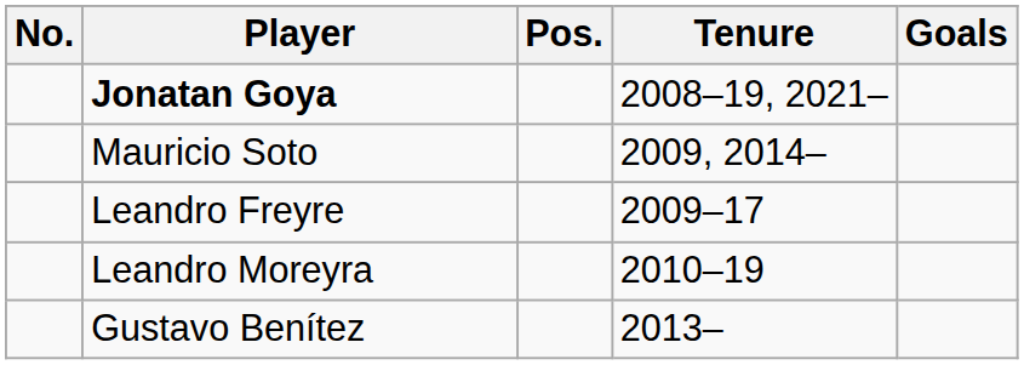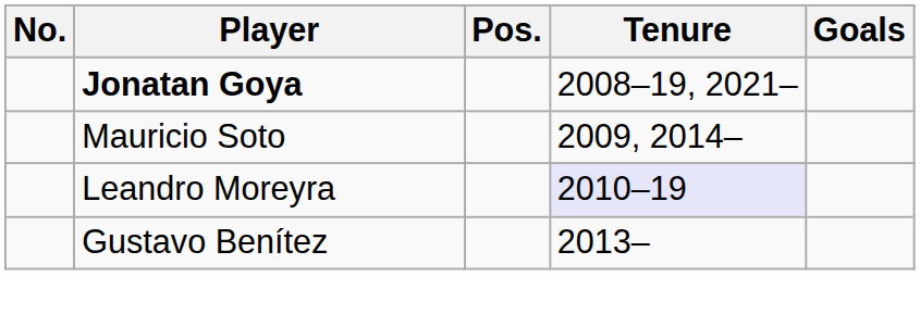 <table class="wikitable sortable" style="text-align:">
 <tr>
 <th style="width:;">No.</th>
 <th style="width:180px;">Player</th>
 <th style="width:px;">Pos.</th>
 <th style="width:px">Tenure</th>
 <th style="width:px;">Goals</th>
 </tr>
 <tr>
 <td></td>
 <td> <strong>Jonatan Goya</strong></td>
 <td></td>
 <td>2008–19, 2021–</td>
 <td></td>
 </tr>
 <tr>
 <td></td>
 <td> Mauricio Soto</td>
 <td></td>
 <td>2009, 2014–</td>
 <td></td>
 </tr>
 <tr>
 <td></td>
-<td> Leandro Freyre</td>
-<td></td>
-<td>2009–17</td>
-<td></td>
-</tr>
-<tr>
-<td></td>
 <td> Leandro Moreyra</td>
 <td></td>
-<td>2010–19</td>
+<td style="background: lavender;">2010–19</td>
 <td></td>
 </tr>
 <tr>
 <td></td>
 <td> Gustavo Benítez</td>
 <td></td>
 <td>2013–</td>
 <td></td>
 </tr>
 </table>
